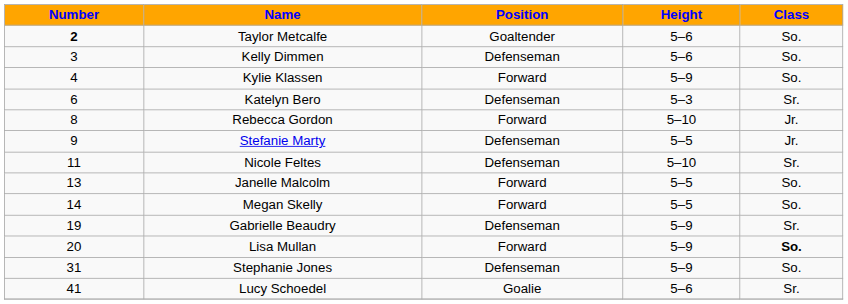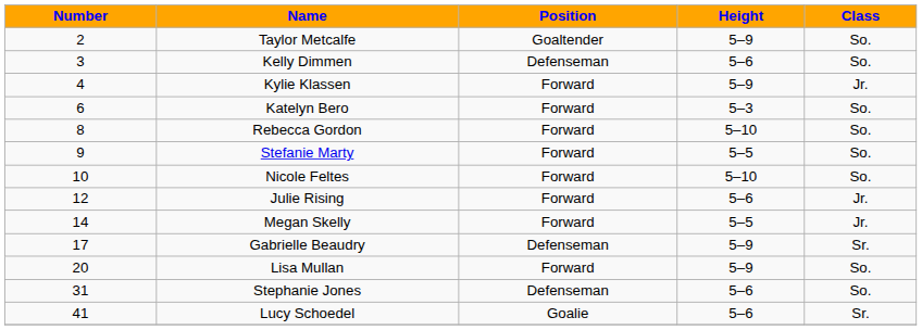 <table class="wikitable" width="80%">
 <tr align="center"  style=" background:orange;color:blue;">
 <td><strong>Number</strong></td>
 <td><strong>Name</strong></td>
 <td><strong>Position</strong></td>
 <td><strong>Height</strong></td>
 <td><strong>Class</strong></td>
 </tr>
 <tr align="center" bgcolor="">
-<td><strong>2</strong></td>
+<td>2</td>
 <td>Taylor Metcalfe</td>
 <td>Goaltender</td>
-<td>5–6</td>
+<td>5–9</td>
 <td>So.</td>
 </tr>
 <tr align="center" bgcolor="">
 <td>3</td>
 <td>Kelly Dimmen</td>
 <td>Defenseman</td>
 <td>5–6</td>
 <td>So.</td>
 </tr>
 <tr align="center" bgcolor="">
 <td>4</td>
 <td>Kylie Klassen</td>
 <td>Forward</td>
 <td>5–9</td>
-<td>So.</td>
+<td>Jr.</td>
 </tr>
 <tr align="center" bgcolor="">
 <td>6</td>
 <td>Katelyn Bero</td>
-<td>Defenseman</td>
+<td>Forward</td>
 <td>5–3</td>
-<td>Sr.</td>
+<td>So.</td>
 </tr>
 <tr align="center" bgcolor="">
 <td>8</td>
 <td>Rebecca Gordon</td>
 <td>Forward</td>
 <td>5–10</td>
-<td>Jr.</td>
+<td>So.</td>
 </tr>
 <tr align="center" bgcolor="">
 <td>9</td>
 <td><a href='#'>Stefanie Marty</a></td>
-<td>Defenseman</td>
-<td>5–5</td>
-<td>Jr.</td>
-</tr>
-<tr align="center" bgcolor="">
-<td>11</td>
-<td>Nicole Feltes</td>
-<td>Defenseman</td>
-<td>5–10</td>
-<td>Sr.</td>
-</tr>
-<tr align="center" bgcolor="">
-<td>13</td>
-<td>Janelle Malcolm</td>
 <td>Forward</td>
 <td>5–5</td>
 <td>So.</td>
+</tr>
+<tr align="center" bgcolor="">
+<td>10</td>
+<td>Nicole Feltes</td>
+<td>Forward</td>
+<td>5–10</td>
+<td>So.</td>
+</tr>
+<tr align="center" bgcolor="">
+<td>12</td>
+<td>Julie Rising</td>
+<td>Forward</td>
+<td>5–6</td>
+<td>Jr.</td>
 </tr>
 <tr align="center" bgcolor="">
 <td>14</td>
 <td>Megan Skelly</td>
 <td>Forward</td>
 <td>5–5</td>
-<td>So.</td>
+<td>Jr.</td>
 </tr>
 <tr align="center" bgcolor="">
-<td>19</td>
+<td>17</td>
 <td>Gabrielle Beaudry</td>
 <td>Defenseman</td>
 <td>5–9</td>
 <td>Sr.</td>
 </tr>
 <tr align="center" bgcolor="">
 <td>20</td>
 <td>Lisa Mullan</td>
 <td>Forward</td>
 <td>5–9</td>
-<td><strong>So.</strong></td>
+<td>So.</td>
 </tr>
 <tr align="center" bgcolor="">
 <td>31</td>
 <td>Stephanie Jones</td>
 <td>Defenseman</td>
-<td>5–9</td>
+<td>5–6</td>
 <td>So.</td>
 </tr>
 <tr align="center" bgcolor="">
 <td>41</td>
 <td>Lucy Schoedel</td>
 <td>Goalie</td>
 <td>5–6</td>
 <td>Sr.</td>
 </tr>
 <tr align="center" bgcolor="">
 </tr>
 </table>
